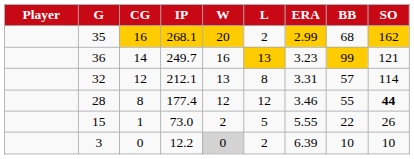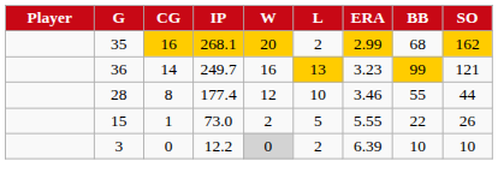 <table class="wikitable sortable">
 <tr>
 <th style="background:#C80815;color:#FFFFFF;" width="16%">Player</th>
 <th style="background:#C80815;color:#FFFFFF;" width="9%">G</th>
 <th style="background:#C80815;color:#FFFFFF;" width="9%">CG</th>
 <th style="background:#C80815;color:#FFFFFF;" width="9%">IP</th>
 <th style="background:#C80815;color:#FFFFFF;" width="9%">W</th>
 <th style="background:#C80815;color:#FFFFFF;" width="9%">L</th>
 <th style="background:#C80815;color:#FFFFFF;" width="9%">ERA</th>
 <th style="background:#C80815;color:#FFFFFF;" width="9%">BB</th>
 <th style="background:#C80815;color:#FFFFFF;" width="9%">SO</th>
 </tr>
 <tr align="center">
 <td></td>
 <td>35</td>
 <td bgcolor="#FFCC00">16</td>
 <td bgcolor="#FFCC00">268.1</td>
 <td bgcolor="#FFCC00">20</td>
 <td>2</td>
 <td bgcolor="#FFCC00">2.99</td>
 <td>68</td>
 <td bgcolor="#FFCC00">162</td>
 </tr>
 <tr align="center">
 <td></td>
 <td>36</td>
 <td>14</td>
 <td>249.7</td>
 <td>16</td>
 <td bgcolor="#FFCC00">13</td>
 <td>3.23</td>
 <td bgcolor="#FFCC00">99</td>
 <td>121</td>
 </tr>
 <tr align="center">
 <td></td>
-<td>32</td>
-<td>12</td>
-<td>212.1</td>
-<td>13</td>
-<td>8</td>
-<td>3.31</td>
-<td>57</td>
-<td>114</td>
-</tr>
-<tr align="center">
-<td></td>
 <td>28</td>
 <td>8</td>
 <td>177.4</td>
 <td>12</td>
-<td>12</td>
+<td>10</td>
 <td>3.46</td>
 <td>55</td>
-<td><strong>44</strong></td>
+<td>44</td>
 </tr>
 <tr align="center">
 <td></td>
 <td>15</td>
 <td>1</td>
 <td>73.0</td>
 <td>2</td>
 <td>5</td>
 <td>5.55</td>
 <td>22</td>
 <td>26</td>
 </tr>
 <tr align="center">
 <td></td>
 <td>3</td>
 <td>0</td>
 <td>12.2</td>
 <td style="background: lightgrey;">0</td>
 <td>2</td>
 <td>6.39</td>
 <td>10</td>
 <td>10</td>
 </tr>
 </table>
